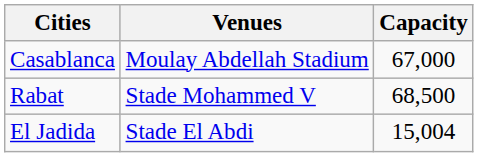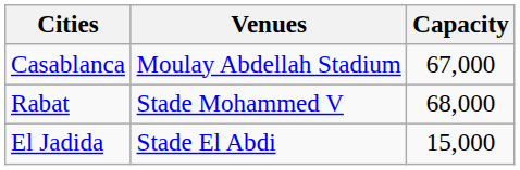 <table class="wikitable">
 <tr>
 <th>Cities</th>
 <th>Venues</th>
 <th>Capacity</th>
 </tr>
 <tr>
 <td rowspan=1><a href='#'>Casablanca</a></td>
 <td><a href='#'>Moulay Abdellah Stadium</a></td>
 <td align="center">67,000</td>
 </tr>
 <tr>
 <td rowspan=1><a href='#'>Rabat</a></td>
 <td><a href='#'>Stade Mohammed V</a></td>
-<td align="center">68,500</td>
+<td align="center">68,000</td>
 </tr>
 <tr>
 <td rowspan=1><a href='#'>El Jadida</a></td>
 <td><a href='#'>Stade El Abdi</a></td>
-<td align="center">15,004</td>
+<td align="center">15,000</td>
 </tr>
 </table>
